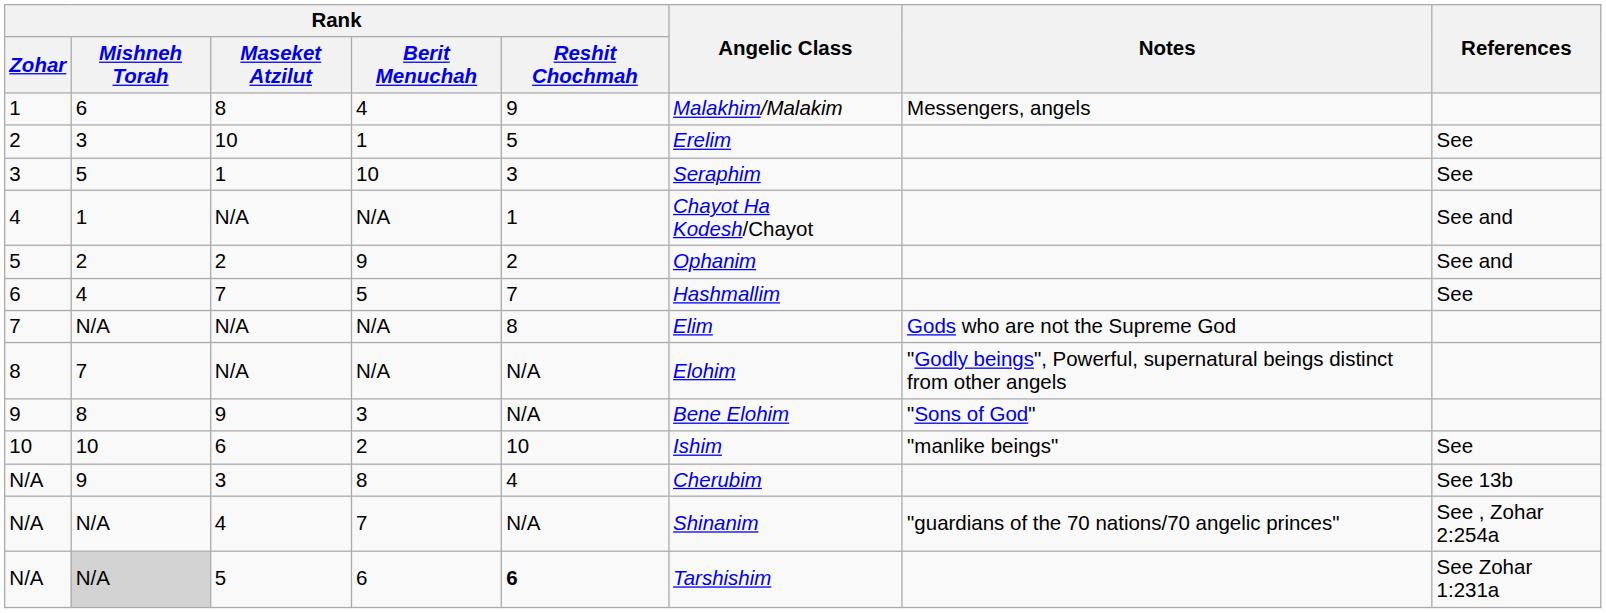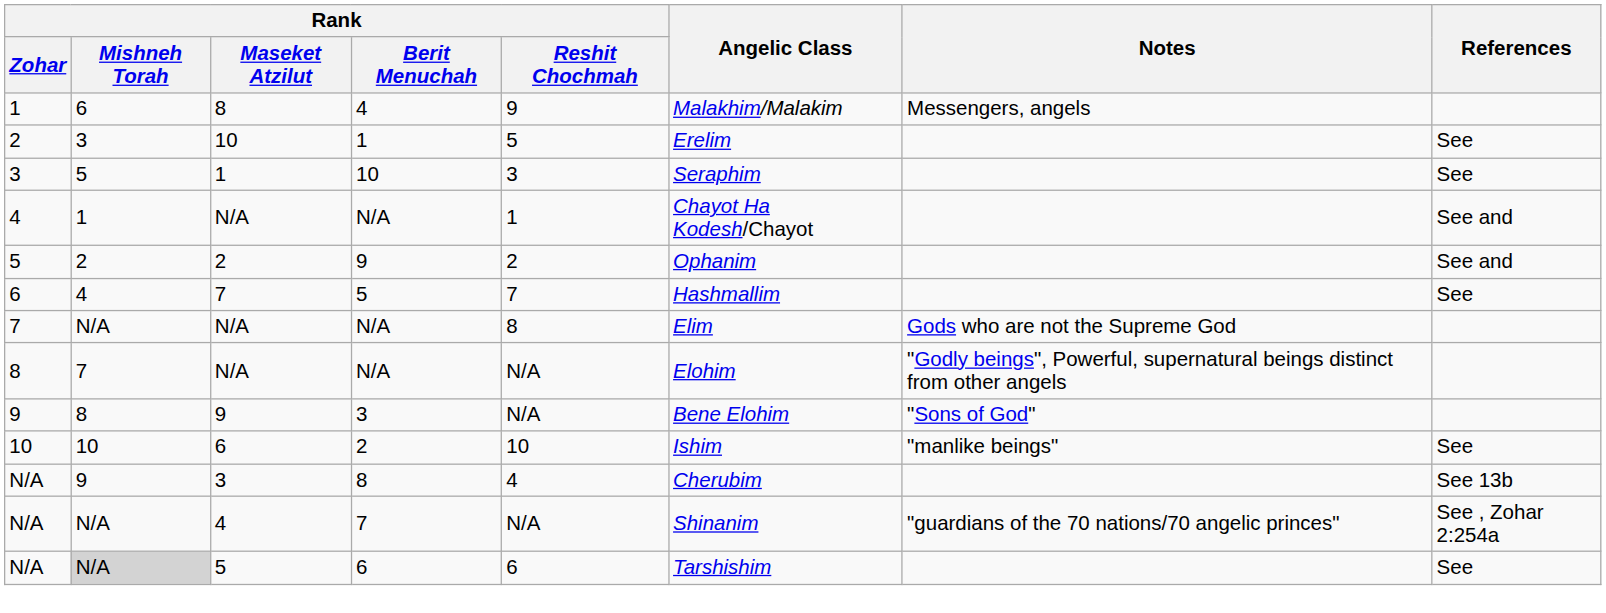 <table class="wikitable sortable">
 <tr>
 <th colspan="5">Rank</th>
 <th rowspan="2">Angelic Class</th>
 <th rowspan="2">Notes</th>
 <th rowspan="2">References</th>
 </tr>
 <tr>
 <th><em><a href='#'>Zohar</a></em></th>
 <th><em><a href='#'>Mishneh Torah</a></em></th>
 <th><em><a href='#'>Maseket Atzilut</a></em></th>
 <th><em><a href='#'>Berit Menuchah</a></em></th>
 <th><em><a href='#'>Reshit Chochmah</a></em></th>
 </tr>
 <tr>
 <td>1</td>
 <td>6</td>
 <td>8</td>
 <td>4</td>
 <td>9</td>
 <td><em><a href='#'>Malakhim</a>/Malakim</em></td>
 <td>Messengers, angels</td>
 <td></td>
 </tr>
 <tr>
 <td>2</td>
 <td>3</td>
 <td>10</td>
 <td>1</td>
 <td>5</td>
 <td><em><a href='#'>Erelim</a></em></td>
 <td></td>
 <td>See </td>
 </tr>
 <tr>
 <td>3</td>
 <td>5</td>
 <td>1</td>
 <td>10</td>
 <td>3</td>
 <td><em><a href='#'>Seraphim</a></em></td>
 <td></td>
 <td>See </td>
 </tr>
 <tr>
 <td>4</td>
 <td>1</td>
 <td>N/A</td>
 <td>N/A</td>
 <td>1</td>
 <td><em><a href='#'>Chayot Ha Kodesh</a></em>/Chayot</td>
 <td></td>
 <td>See  and </td>
 </tr>
 <tr>
 <td>5</td>
 <td>2</td>
 <td>2</td>
 <td>9</td>
 <td>2</td>
 <td><em><a href='#'>Ophanim</a></em></td>
 <td></td>
 <td>See  and </td>
 </tr>
 <tr>
 <td>6</td>
 <td>4</td>
 <td>7</td>
 <td>5</td>
 <td>7</td>
 <td><em><a href='#'>Hashmallim</a></em></td>
 <td></td>
 <td>See </td>
 </tr>
 <tr>
 <td>7</td>
 <td>N/A</td>
 <td>N/A</td>
 <td>N/A</td>
 <td>8</td>
 <td><em><a href='#'>Elim</a></em></td>
 <td><a href='#'>Gods</a> who are not the Supreme God</td>
 <td></td>
 </tr>
 <tr>
 <td>8</td>
 <td>7</td>
 <td>N/A</td>
 <td>N/A</td>
 <td>N/A</td>
 <td><em><a href='#'>Elohim</a></em></td>
 <td>"<a href='#'>Godly beings</a>", Powerful, supernatural beings distinct from other angels</td>
 <td></td>
 </tr>
 <tr>
 <td>9</td>
 <td>8</td>
 <td>9</td>
 <td>3</td>
 <td>N/A</td>
 <td><em><a href='#'>Bene Elohim</a></em></td>
 <td>"<a href='#'>Sons of God</a>"</td>
 <td></td>
 </tr>
 <tr>
 <td>10</td>
 <td>10</td>
 <td>6</td>
 <td>2</td>
 <td>10</td>
 <td><em><a href='#'>Ishim</a></em></td>
 <td>"manlike beings"</td>
 <td>See  </td>
 </tr>
 <tr>
 <td>N/A</td>
 <td>9</td>
 <td>3</td>
 <td>8</td>
 <td>4</td>
 <td><em><a href='#'>Cherubim</a></em></td>
 <td></td>
 <td>See  13b</td>
 </tr>
 <tr>
 <td>N/A</td>
 <td>N/A</td>
 <td>4</td>
 <td>7</td>
 <td>N/A</td>
 <td><a href='#'><em>Shinanim</em></a></td>
 <td>"guardians of the 70 nations/70 angelic princes"</td>
 <td>See , Zohar 2:254a</td>
 </tr>
 <tr>
 <td>N/A</td>
 <td style="background: lightgrey;">N/A</td>
 <td>5</td>
 <td>6</td>
-<td><strong>6</strong></td>
+<td>6</td>
 <td><a href='#'><em>Tarshishim</em></a></td>
 <td></td>
-<td>See Zohar 1:231a</td>
+<td>See </td>
 </tr>
 </table>
